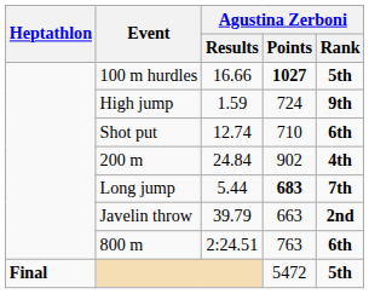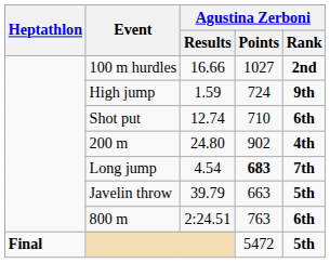 <table class="wikitable" border="1" style="font-size:90%">
 <tr>
 <th rowspan=2><a href='#'>Heptathlon</a></th>
 <th rowspan=2>Event</th>
 <th colspan=3><a href='#'>Agustina Zerboni</a></th>
 </tr>
 <tr>
 <th>Results</th>
 <th>Points</th>
 <th>Rank</th>
 </tr>
 <tr>
 <td rowspan=7></td>
 <td>100 m hurdles</td>
 <td align=center>16.66</td>
-<td align=center><strong>1027</strong></td>
-<td align=center><strong>5th</strong></td>
+<td align=center>1027</td>
+<td align=center><strong>2nd</strong></td>
 </tr>
 <tr>
 <td>High jump</td>
 <td align=center>1.59</td>
 <td align=center>724</td>
 <td align=center><strong>9th</strong></td>
 </tr>
 <tr>
 <td>Shot put</td>
 <td align=center>12.74</td>
 <td align=center>710</td>
 <td align=center><strong>6th</strong></td>
 </tr>
 <tr>
 <td>200 m</td>
-<td align=center>24.84</td>
+<td align=center>24.80</td>
 <td align=center>902</td>
 <td align=center><strong>4th</strong></td>
 </tr>
 <tr>
 <td>Long jump</td>
-<td align=center>5.44</td>
+<td align=center>4.54</td>
 <td align=center><strong>683</strong></td>
 <td align=center><strong>7th</strong></td>
 </tr>
 <tr>
 <td>Javelin throw</td>
 <td align=center>39.79</td>
 <td align=center>663</td>
-<td align=center><strong>2nd</strong></td>
+<td align=center><strong>5th</strong></td>
 </tr>
 <tr>
 <td>800 m</td>
 <td align=center>2:24.51</td>
 <td align=center>763</td>
 <td align=center><strong>6th</strong></td>
 </tr>
 <tr>
 <td><strong>Final</strong></td>
 <td colspan=2 bgcolor=wheat></td>
 <td align=center>5472</td>
 <td align=center><strong>5th</strong></td>
 </tr>
 </table>
